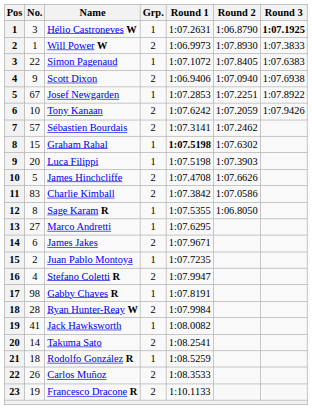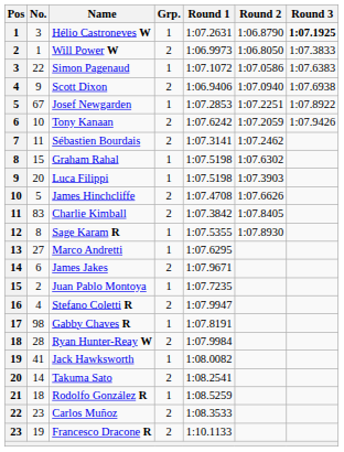 <table class="wikitable sortable" "style=fontsize=95%">
 <tr>
 <th>Pos</th>
 <th>No.</th>
 <th>Name</th>
 <th>Grp.</th>
 <th>Round 1</th>
 <th>Round 2</th>
 <th>Round 3</th>
 </tr>
 <tr>
 <th scope="row">1</th>
 <td align=center>3</td>
 <td> <a href='#'>Hélio Castroneves</a> <strong><span>W</span></strong></td>
 <td style="text-align: center;">1</td>
 <td align="center">1:07.2631</td>
 <td align="center">1:06.8790</td>
 <td align="center"><strong>1:07.1925</strong></td>
 </tr>
 <tr>
 <th scope="row">2</th>
 <td align=center>1</td>
 <td> <a href='#'>Will Power</a> <strong><span>W</span></strong></td>
 <td style="text-align: center;">2</td>
 <td align="center">1:06.9973</td>
-<td align="center">1:07.8930</td>
+<td align="center">1:06.8050</td>
 <td align="center">1:07.3833</td>
 </tr>
 <tr>
 <th scope="row">3</th>
 <td align=center>22</td>
 <td> <a href='#'>Simon Pagenaud</a></td>
 <td style="text-align: center;">1</td>
 <td align="center">1:07.1072</td>
-<td align="center">1:07.8405</td>
+<td align="center">1:07.0586</td>
 <td align="center">1:07.6383</td>
 </tr>
 <tr>
 <th scope="row">4</th>
 <td align=center>9</td>
 <td> <a href='#'>Scott Dixon</a></td>
 <td style="text-align: center;">2</td>
 <td align="center">1:06.9406</td>
 <td align="center">1:07.0940</td>
 <td align="center">1:07.6938</td>
 </tr>
 <tr>
 <th scope="row">5</th>
 <td align=center>67</td>
 <td> <a href='#'>Josef Newgarden</a></td>
 <td style="text-align: center;">1</td>
 <td align="center">1:07.2853</td>
 <td align="center">1:07.2251</td>
 <td align="center">1:07.8922</td>
 </tr>
 <tr>
 <th scope="row">6</th>
 <td align=center>10</td>
 <td> <a href='#'>Tony Kanaan</a></td>
 <td style="text-align: center;">2</td>
 <td align="center">1:07.6242</td>
 <td align="center">1:07.2059</td>
 <td align="center">1:07.9426</td>
 </tr>
 <tr>
 <th scope="row">7</th>
-<td align=center>57</td>
+<td align=center>11</td>
 <td> <a href='#'>Sébastien Bourdais</a></td>
 <td style="text-align: center;">2</td>
 <td align="center">1:07.3141</td>
 <td align="center">1:07.2462</td>
 <td align="center"></td>
 </tr>
 <tr>
 <th scope="row">8</th>
 <td align=center>15</td>
 <td> <a href='#'>Graham Rahal</a></td>
 <td style="text-align: center;">1</td>
-<td align="center"><strong>1:07.5198</strong></td>
+<td align="center">1:07.5198</td>
 <td align="center">1:07.6302</td>
 <td align="center"></td>
 </tr>
 <tr>
 <th scope="row">9</th>
 <td align=center>20</td>
 <td> <a href='#'>Luca Filippi</a></td>
 <td style="text-align: center;">1</td>
 <td align="center">1:07.5198</td>
 <td align="center">1:07.3903</td>
 <td align="center"></td>
 </tr>
 <tr>
 <th scope="row">10</th>
 <td align=center>5</td>
 <td> <a href='#'>James Hinchcliffe</a></td>
 <td style="text-align: center;">2</td>
 <td align="center">1:07.4708</td>
 <td align="center">1:07.6626</td>
 <td align="center"></td>
 </tr>
 <tr>
 <th scope="row">11</th>
 <td align=center>83</td>
 <td> <a href='#'>Charlie Kimball</a></td>
 <td style="text-align: center;">2</td>
 <td align="center">1:07.3842</td>
-<td align="center">1:07.0586</td>
+<td align="center">1:07.8405</td>
 <td align="center"></td>
 </tr>
 <tr>
 <th scope="row">12</th>
 <td align=center>8</td>
 <td> <a href='#'>Sage Karam</a> <strong><span>R</span></strong></td>
 <td style="text-align: center;">1</td>
 <td align="center">1:07.5355</td>
-<td align="center">1:06.8050</td>
+<td align="center">1:07.8930</td>
 <td align="center"></td>
 </tr>
 <tr>
 <th scope="row">13</th>
 <td align=center>27</td>
 <td> <a href='#'>Marco Andretti</a></td>
 <td style="text-align: center;">1</td>
 <td align="center">1:07.6295</td>
 <td align="center"></td>
 <td align="center"></td>
 </tr>
 <tr>
 <th scope="row">14</th>
 <td align=center>6</td>
 <td> <a href='#'>James Jakes</a></td>
 <td style="text-align: center;">2</td>
 <td align="center">1:07.9671</td>
 <td align="center"></td>
 <td align="center"></td>
 </tr>
 <tr>
 <th scope="row">15</th>
 <td align=center>2</td>
 <td> <a href='#'>Juan Pablo Montoya</a></td>
 <td style="text-align: center;">1</td>
 <td align="center">1:07.7235</td>
 <td align="center"></td>
 <td align="center"></td>
 </tr>
 <tr>
 <th scope="row">16</th>
 <td align=center>4</td>
 <td> <a href='#'>Stefano Coletti</a> <strong><span>R</span></strong></td>
 <td style="text-align: center;">2</td>
 <td align="center">1:07.9947</td>
 <td align="center"></td>
 <td align="center"></td>
 </tr>
 <tr>
 <th scope="row">17</th>
 <td align=center>98</td>
 <td> <a href='#'>Gabby Chaves</a> <strong><span>R</span></strong></td>
 <td style="text-align: center;">1</td>
 <td align="center">1:07.8191</td>
 <td align="center"></td>
 <td align="center"></td>
 </tr>
 <tr>
 <th scope="row">18</th>
 <td align=center>28</td>
 <td> <a href='#'>Ryan Hunter-Reay</a> <strong><span>W</span></strong></td>
 <td style="text-align: center;">2</td>
 <td align="center">1:07.9984</td>
 <td align="center"></td>
 <td align="center"></td>
 </tr>
 <tr>
 <th scope="row">19</th>
 <td align=center>41</td>
 <td> <a href='#'>Jack Hawksworth</a></td>
 <td style="text-align: center;">1</td>
 <td align="center">1:08.0082</td>
 <td align="center"></td>
 <td align="center"></td>
 </tr>
 <tr>
 <th scope="row">20</th>
 <td align=center>14</td>
 <td> <a href='#'>Takuma Sato</a></td>
 <td style="text-align: center;">2</td>
 <td align="center">1:08.2541</td>
 <td align="center"></td>
 <td align="center"></td>
 </tr>
 <tr>
 <th scope="row">21</th>
 <td align=center>18</td>
 <td> <a href='#'>Rodolfo González</a> <strong><span>R</span></strong></td>
 <td style="text-align: center;">1</td>
 <td align="center">1:08.5259</td>
 <td align="center"></td>
 <td align="center"></td>
 </tr>
 <tr>
 <th scope="row">22</th>
-<td align=center>26</td>
+<td align=center>23</td>
 <td> <a href='#'>Carlos Muñoz</a></td>
 <td style="text-align: center;">2</td>
 <td align="center">1:08.3533</td>
 <td align="center"></td>
 <td align="center"></td>
 </tr>
 <tr>
 <th scope="row">23</th>
 <td align=center>19</td>
 <td> <a href='#'>Francesco Dracone</a> <strong><span>R</span></strong></td>
 <td style="text-align: center;">2</td>
 <td align="center">1:10.1133</td>
 <td align="center"></td>
 <td align="center"></td>
 </tr>
 <tr>
 <th colspan=11 align=center></th>
 </tr>
 </table>
